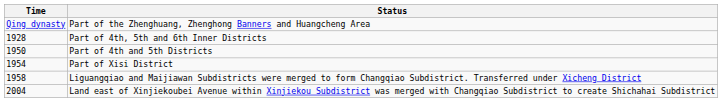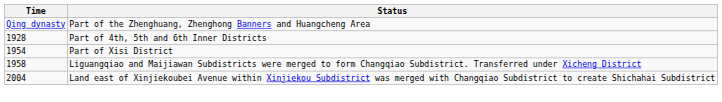 <table class="wikitable">
 <tr>
 <th>Time</th>
 <th>Status</th>
 </tr>
 <tr>
 <td><a href='#'>Qing dynasty</a></td>
 <td>Part of the Zhenghuang, Zhenghong <a href='#'>Banners</a> and Huangcheng Area</td>
 </tr>
 <tr>
 <td>1928</td>
 <td>Part of 4th, 5th and 6th Inner Districts</td>
 </tr>
 <tr>
-<td>1950</td>
-<td>Part of 4th and 5th Districts</td>
-</tr>
-<tr>
 <td>1954</td>
 <td>Part of Xisi District</td>
 </tr>
 <tr>
 <td>1958</td>
 <td>Liguangqiao and Maijiawan Subdistricts were merged to form Changqiao Subdistrict. Transferred under <a href='#'>Xicheng District</a></td>
 </tr>
 <tr>
 <td>2004</td>
 <td>Land east of Xinjiekoubei Avenue within <a href='#'>Xinjiekou Subdistrict</a> was merged with Changqiao Subdistrict to create Shichahai Subdistrict</td>
 </tr>
 </table>
